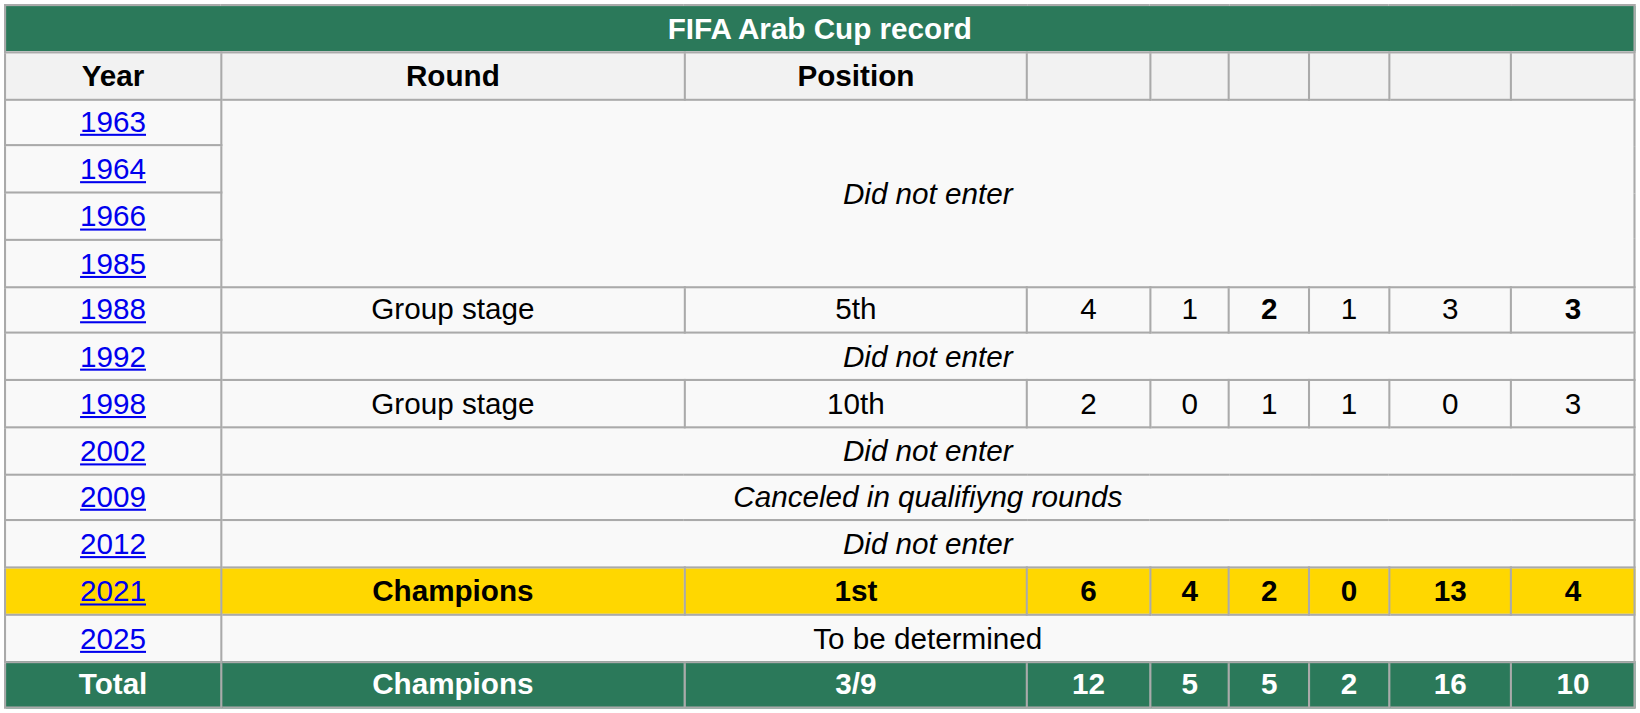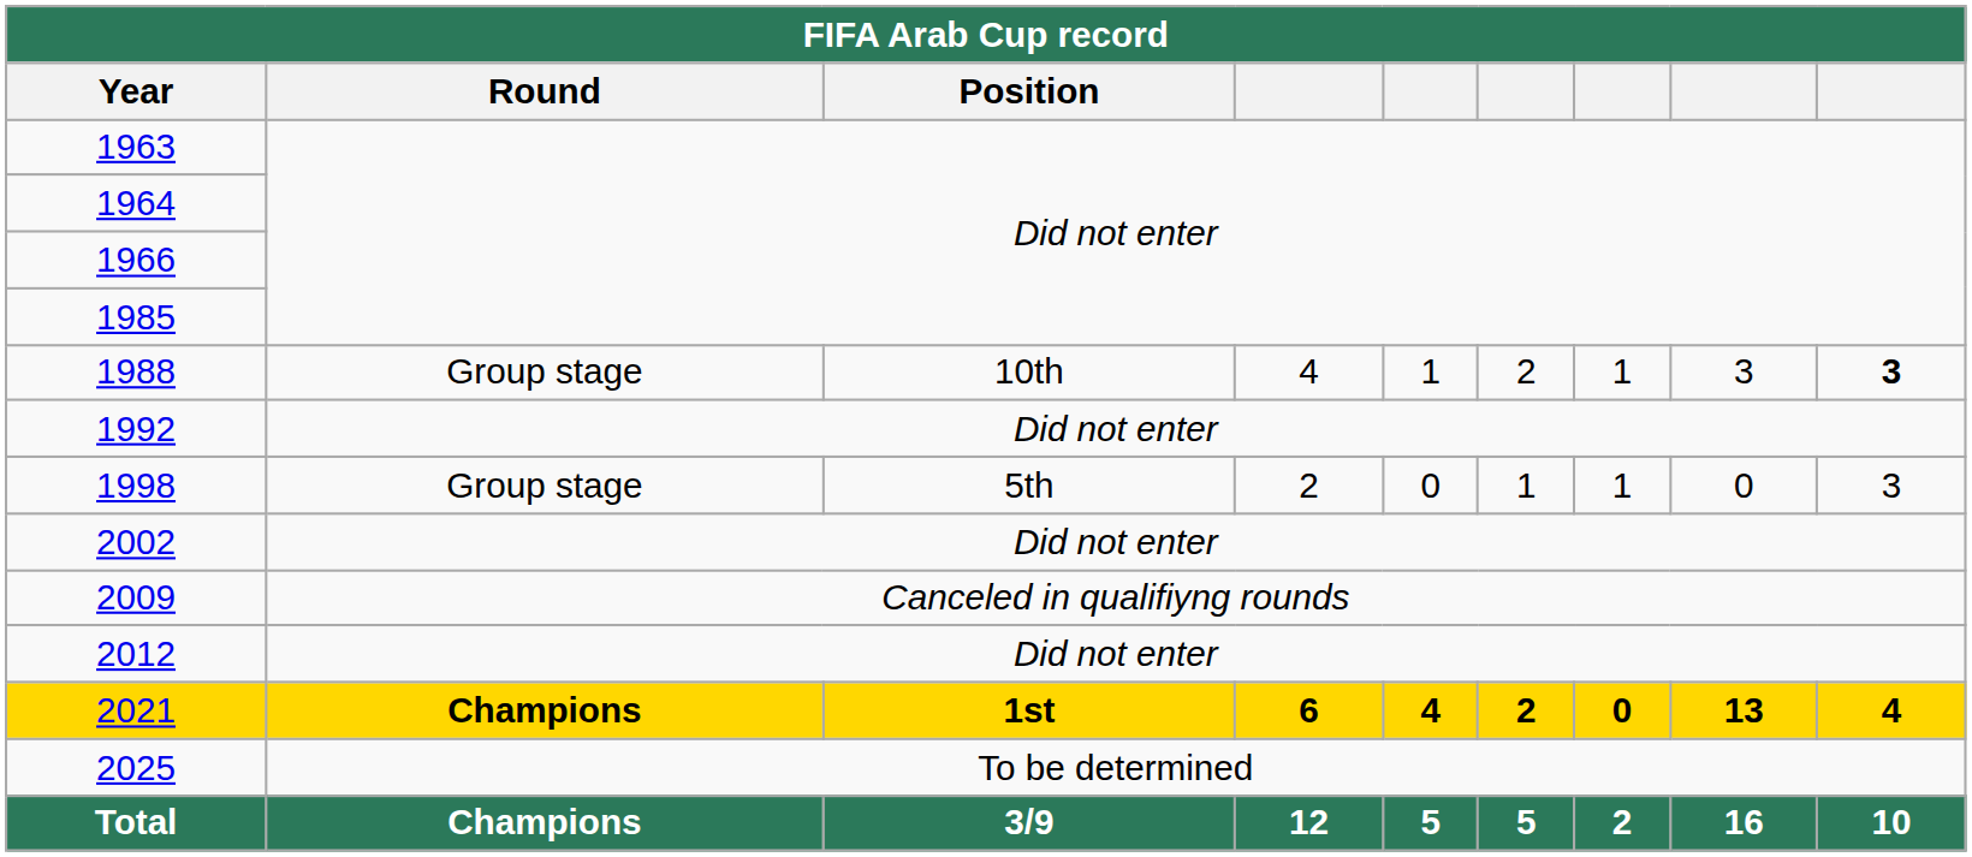 <table class="wikitable" class="wikitable" style="font-size:90%; text-align:center; width:50%">
 <tr>
 <th colspan="9" style="color:white; background:#2B795A;">FIFA Arab Cup record</th>
 </tr>
 <tr>
 <th>Year</th>
 <th>Round</th>
 <th>Position</th>
 <th></th>
 <th></th>
 <th></th>
 <th></th>
 <th></th>
 <th></th>
 </tr>
 <tr>
 <td> <a href='#'>1963</a></td>
 <td colspan=8 rowspan=4><em>Did not enter</em></td>
 </tr>
 <tr>
 <td> <a href='#'>1964</a></td>
 </tr>
 <tr>
 <td> <a href='#'>1966</a></td>
 </tr>
 <tr>
 <td> <a href='#'>1985</a></td>
 </tr>
 <tr>
 <td> <a href='#'>1988</a></td>
 <td>Group stage </td>
-<td>5th</td>
+<td>10th</td>
 <td>4</td>
 <td>1</td>
-<td><strong>2</strong></td>
+<td>2</td>
 <td>1</td>
 <td>3</td>
 <td><strong>3</strong></td>
 </tr>
 <tr>
 <td> <a href='#'>1992</a></td>
 <td colspan=8><em>Did not enter</em></td>
 </tr>
 <tr>
 <td> <a href='#'>1998</a></td>
 <td>Group stage </td>
-<td>10th</td>
+<td>5th</td>
 <td>2</td>
 <td>0</td>
 <td>1</td>
 <td>1</td>
 <td>0</td>
 <td>3</td>
 </tr>
 <tr>
 <td> <a href='#'>2002</a></td>
 <td colspan=8 rowspan=1><em>Did not enter</em></td>
 </tr>
 <tr>
 <td> <a href='#'>2009</a></td>
 <td colspan=8 rowspan=1><em>Canceled in qualifiyng rounds</em></td>
 </tr>
 <tr>
 <td> <a href='#'>2012</a></td>
 <td colspan=8 rowspan=1><em>Did not enter</em></td>
 </tr>
 <tr bgcolor=gold>
 <td> <a href='#'>2021</a></td>
 <td><strong>Champions</strong> </td>
 <td><strong>1st</strong></td>
 <td><strong>6</strong></td>
 <td><strong>4</strong></td>
 <td><strong>2</strong></td>
 <td><strong>0</strong></td>
 <td><strong>13</strong></td>
 <td><strong>4</strong></td>
 </tr>
 <tr>
 <td> <a href='#'>2025</a></td>
 <td colspan=8 rowspan=1>To be determined</td>
 </tr>
 <tr>
 <th style="background:#2B795A; color:white;">Total</th>
 <th style="background:#2B795A; color:white;">Champions</th>
 <th style="background:#2B795A; color:white;">3/9</th>
 <th style="background:#2B795A; color:white;">12</th>
 <th style="background:#2B795A; color:white;">5</th>
 <th style="background:#2B795A; color:white;">5</th>
 <th style="background:#2B795A; color:white;">2</th>
 <th style="background:#2B795A; color:white;">16</th>
 <th style="background:#2B795A; color:white;">10</th>
 </tr>
 </table>
